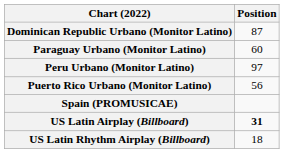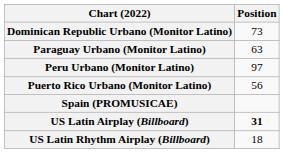 <table class="wikitable sortable plainrowheaders" style="text-align:center">
 <tr>
 <th scope="col">Chart (2022)</th>
 <th scope="col">Position</th>
 </tr>
 <tr>
 <th scope="row">Dominican Republic Urbano (Monitor Latino)</th>
-<td>87</td>
+<td>73</td>
 </tr>
 <tr>
 <th scope="row">Paraguay Urbano (Monitor Latino)</th>
-<td>60</td>
+<td>63</td>
 </tr>
 <tr>
 <th scope="row">Peru Urbano (Monitor Latino)</th>
 <td>97</td>
 </tr>
 <tr>
 <th scope="row">Puerto Rico Urbano (Monitor Latino)</th>
 <td>56</td>
 </tr>
 <tr>
 <th scope="row">Spain (PROMUSICAE)</th>
 <td></td>
 </tr>
 <tr>
 <th scope="row">US Latin Airplay (<em>Billboard</em>)</th>
 <td><strong>31</strong></td>
 </tr>
 <tr>
 <th scope="row">US Latin Rhythm Airplay (<em>Billboard</em>)</th>
 <td>18</td>
 </tr>
 </table>
